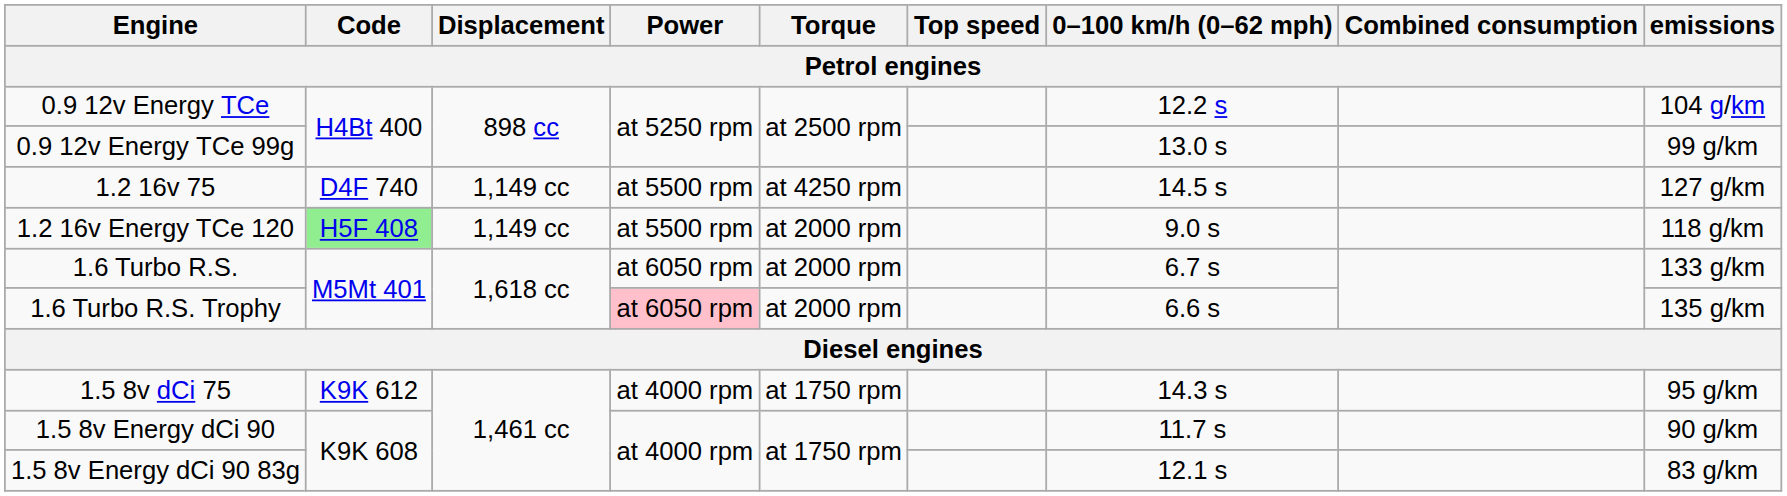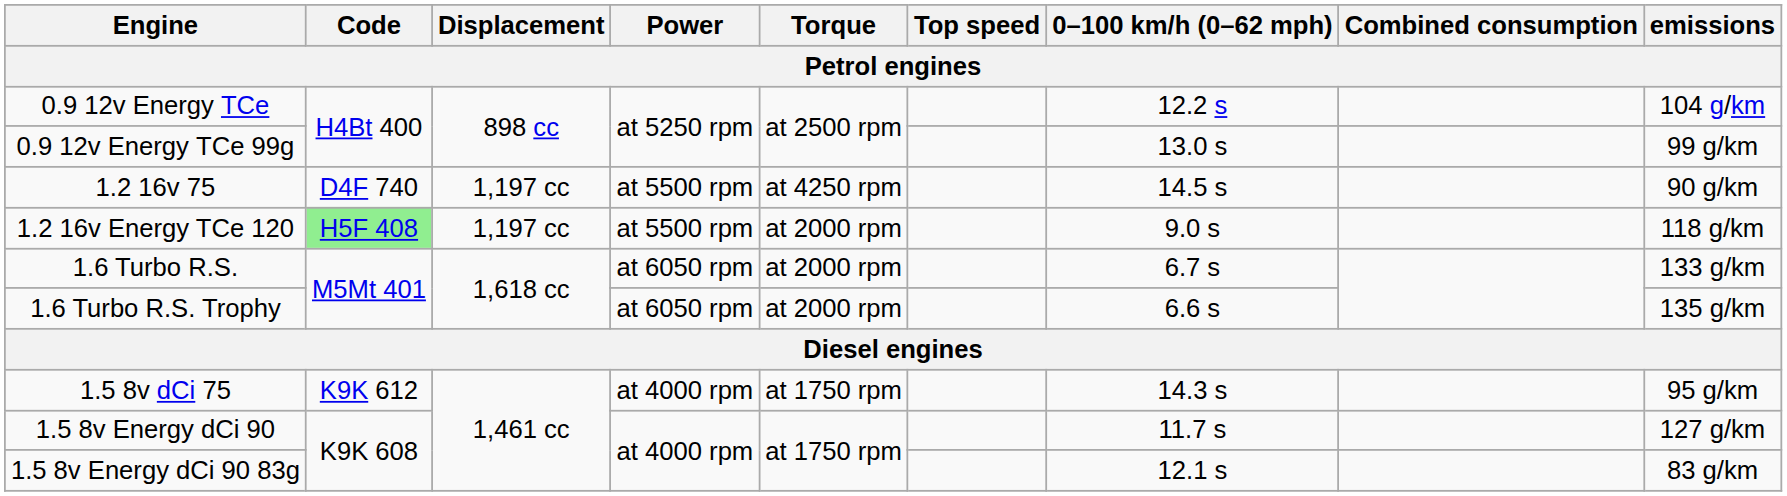 <table class="wikitable" style="text-align:center; font-size:90%;">
 <tr>
 <th>Engine</th>
 <th>Code</th>
 <th>Displacement</th>
 <th>Power</th>
 <th>Torque</th>
 <th>Top speed</th>
 <th>0–100 km/h (0–62 mph)</th>
 <th>Combined consumption</th>
 <th> emissions</th>
 </tr>
 <tr>
 <th colspan="11">Petrol engines</th>
 </tr>
 <tr>
 <td>0.9 12v Energy <a href='#'>TCe</a></td>
 <td rowspan="2"><a href='#'>H4Bt</a> 400</td>
 <td rowspan="2">898 <a href='#'>cc</a></td>
 <td rowspan="2"> at 5250 rpm</td>
 <td rowspan="2"> at 2500 rpm</td>
 <td></td>
 <td>12.2 <a href='#'>s</a></td>
 <td></td>
 <td>104 <a href='#'>g</a>/<a href='#'>km</a></td>
 </tr>
 <tr>
 <td>0.9 12v Energy TCe 99g</td>
 <td></td>
 <td>13.0 s</td>
 <td></td>
 <td>99 g/km</td>
 </tr>
 <tr>
 <td>1.2 16v 75</td>
 <td><a href='#'>D4F</a> 740</td>
-<td>1,149 cc</td>
+<td>1,197 cc</td>
 <td> at 5500 rpm</td>
 <td> at 4250 rpm</td>
 <td></td>
 <td>14.5 s</td>
 <td></td>
-<td>127 g/km</td>
+<td>90 g/km</td>
 </tr>
 <tr>
 <td>1.2 16v Energy TCe 120</td>
 <td style="background: lightgreen;"><a href='#'>H5F 408</a></td>
-<td>1,149 cc</td>
+<td>1,197 cc</td>
 <td> at 5500 rpm</td>
 <td> at 2000 rpm</td>
 <td></td>
 <td>9.0 s</td>
 <td></td>
 <td>118 g/km</td>
 </tr>
 <tr>
 <td>1.6 Turbo R.S.</td>
 <td rowspan="2"><a href='#'>M5Mt 401</a></td>
 <td rowspan="2">1,618 cc</td>
 <td> at 6050 rpm</td>
 <td> at 2000 rpm</td>
 <td></td>
 <td>6.7 s</td>
 <td rowspan="2"></td>
 <td>133 g/km</td>
 </tr>
 <tr>
 <td>1.6 Turbo R.S. Trophy</td>
-<td style="background: pink;"> at 6050 rpm</td>
+<td> at 6050 rpm</td>
 <td> at 2000 rpm</td>
 <td></td>
 <td>6.6 s</td>
 <td>135 g/km</td>
 </tr>
 <tr>
 <th colspan="9">Diesel engines</th>
 </tr>
 <tr>
 <td>1.5 8v <a href='#'>dCi</a> 75</td>
 <td><a href='#'>K9K</a> 612</td>
 <td rowspan="3">1,461 cc</td>
 <td> at 4000 rpm</td>
 <td> at 1750 rpm</td>
 <td></td>
 <td>14.3 s</td>
 <td></td>
 <td>95 g/km</td>
 </tr>
 <tr>
 <td>1.5 8v Energy dCi 90</td>
 <td rowspan="2">K9K 608</td>
 <td rowspan="2"> at 4000 rpm</td>
 <td rowspan="2"> at 1750 rpm</td>
 <td></td>
 <td>11.7 s</td>
 <td></td>
-<td>90 g/km</td>
+<td>127 g/km</td>
 </tr>
 <tr>
 <td>1.5 8v Energy dCi 90 83g</td>
 <td></td>
 <td>12.1 s</td>
 <td></td>
 <td>83 g/km</td>
 </tr>
 </table>
